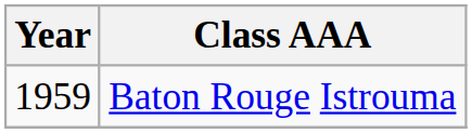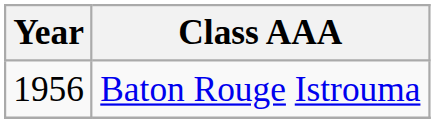 <table class="wikitable">
 <tr>
 <th>Year</th>
 <th>Class AAA</th>
 </tr>
 <tr>
-<td>1959</td>
+<td>1956</td>
 <td><a href='#'>Baton Rouge</a> <a href='#'>Istrouma</a></td>
 </tr>
 <tr>
 </tr>
 </table>
